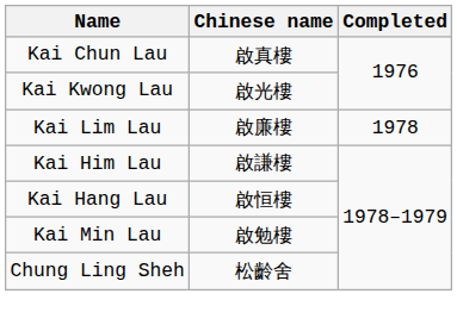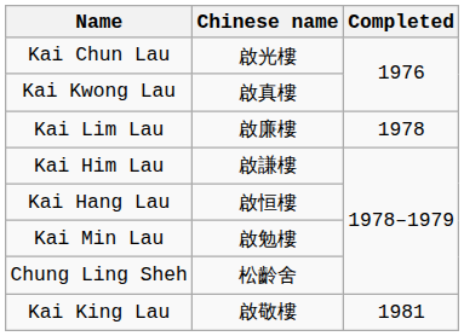 <table class="wikitable" style="text-align: center">
 <tr>
 <th>Name</th>
 <th>Chinese name</th>
 <th>Completed</th>
 </tr>
 <tr>
 <td>Kai Chun Lau</td>
-<td>啟真樓</td>
+<td>啟光樓</td>
 <td rowspan="2">1976</td>
 </tr>
 <tr>
 <td>Kai Kwong Lau</td>
-<td>啟光樓</td>
+<td>啟真樓</td>
 </tr>
 <tr>
 <td>Kai Lim Lau</td>
 <td>啟廉樓</td>
 <td>1978</td>
 </tr>
 <tr>
 <td>Kai Him Lau</td>
 <td>啟謙樓</td>
 <td rowspan="4">1978–1979</td>
 </tr>
 <tr>
 <td>Kai Hang Lau</td>
 <td>啟恒樓</td>
 </tr>
 <tr>
 <td>Kai Min Lau</td>
 <td>啟勉樓</td>
 </tr>
 <tr>
 <td>Chung Ling Sheh</td>
 <td>松齡舍</td>
 </tr>
+<tr>
+<td>Kai King Lau</td>
+<td>啟敬樓</td>
+<td>1981</td>
+</tr>
 </table>
